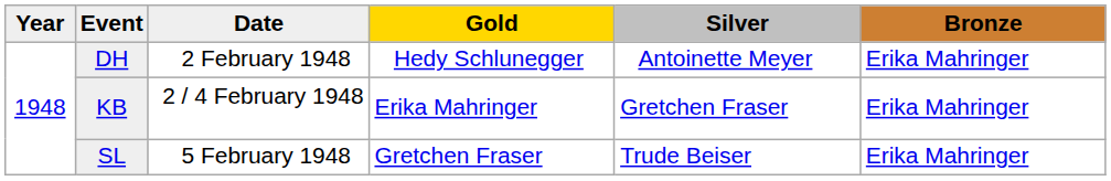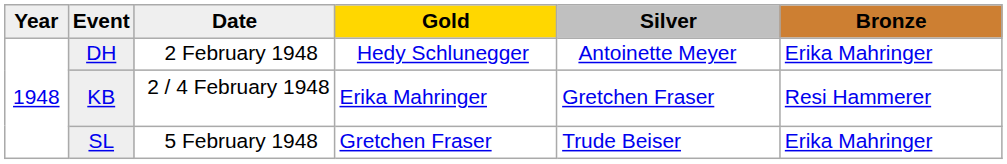 <table class="wikitable plainrowheaders" style="background:#fff; font-size:86%; line-height:15px; border:grey solid 1px; border-collapse:collapse;">
 <tr>
 <th style="background-color: #EFEFEF;" width="35">Year</th>
 <th style="background-color: #EFEFEF;" width="30">Event</th>
 <th style="background-color: #EFEFEF;" width="125">Date</th>
 <th style="background-color: #FFD700;" width="140">Gold</th>
 <th style="background-color: #C0C0C0;" width="140">Silver</th>
 <th style="background-color: #CD7F32;" width="140">Bronze</th>
 </tr>
 <tr>
 <td align=center rowspan=3><a href='#'>1948</a></td>
 <td align=center bgcolor=#EFEFEF><a href='#'>DH</a></td>
 <td align=right>2 February 1948  </td>
 <td>   <a href='#'>Hedy Schlunegger</a></td>
 <td>   <a href='#'>Antoinette Meyer</a></td>
 <td> <a href='#'>Erika Mahringer</a></td>
 </tr>
 <tr>
 <td align=center bgcolor=#EFEFEF><a href='#'>KB</a></td>
 <td align=right>2 / 4 February 1948  </td>
 <td> <a href='#'>Erika Mahringer</a></td>
 <td> <a href='#'>Gretchen Fraser</a></td>
-<td> <a href='#'>Erika Mahringer</a></td>
+<td> <a href='#'>Resi Hammerer</a></td>
 </tr>
 <tr>
 <td align=center bgcolor=#EFEFEF><a href='#'>SL</a></td>
 <td align=right>5 February 1948  </td>
 <td> <a href='#'>Gretchen Fraser</a></td>
 <td> <a href='#'>Trude Beiser</a></td>
 <td> <a href='#'>Erika Mahringer</a></td>
 </tr>
 </table>
